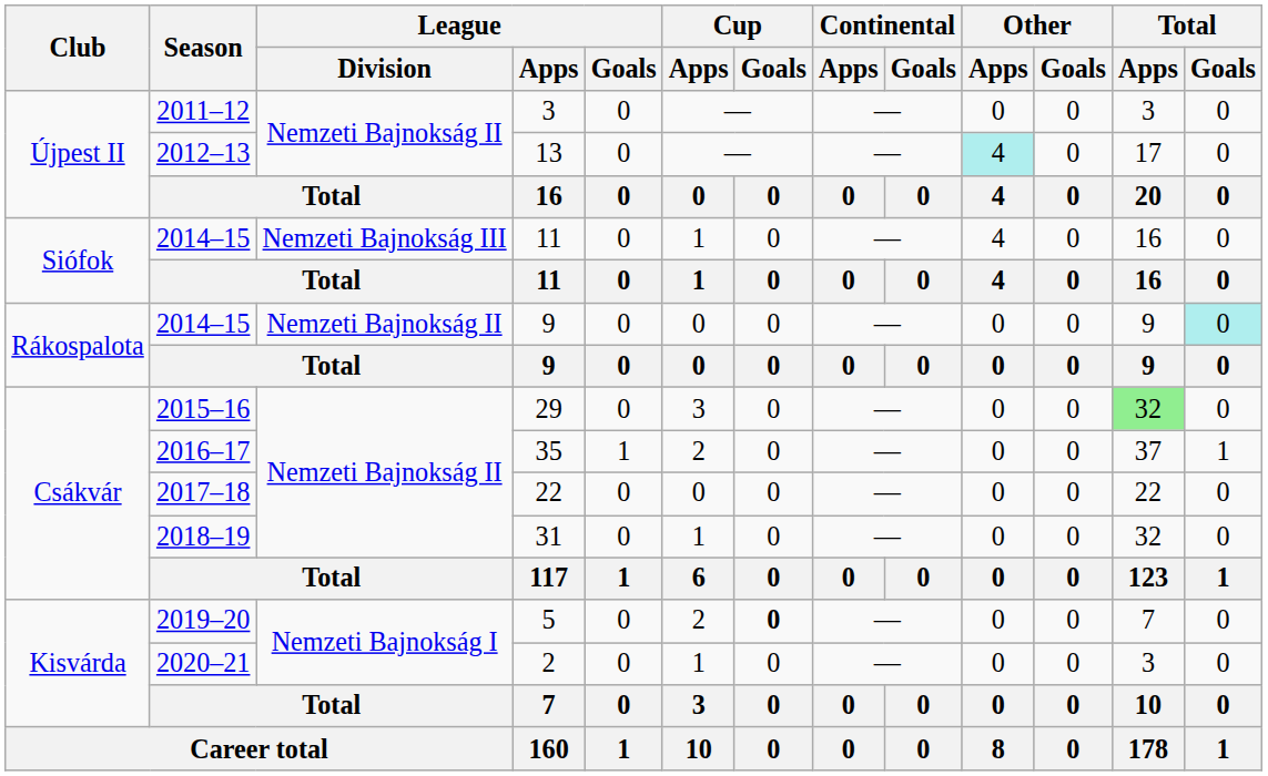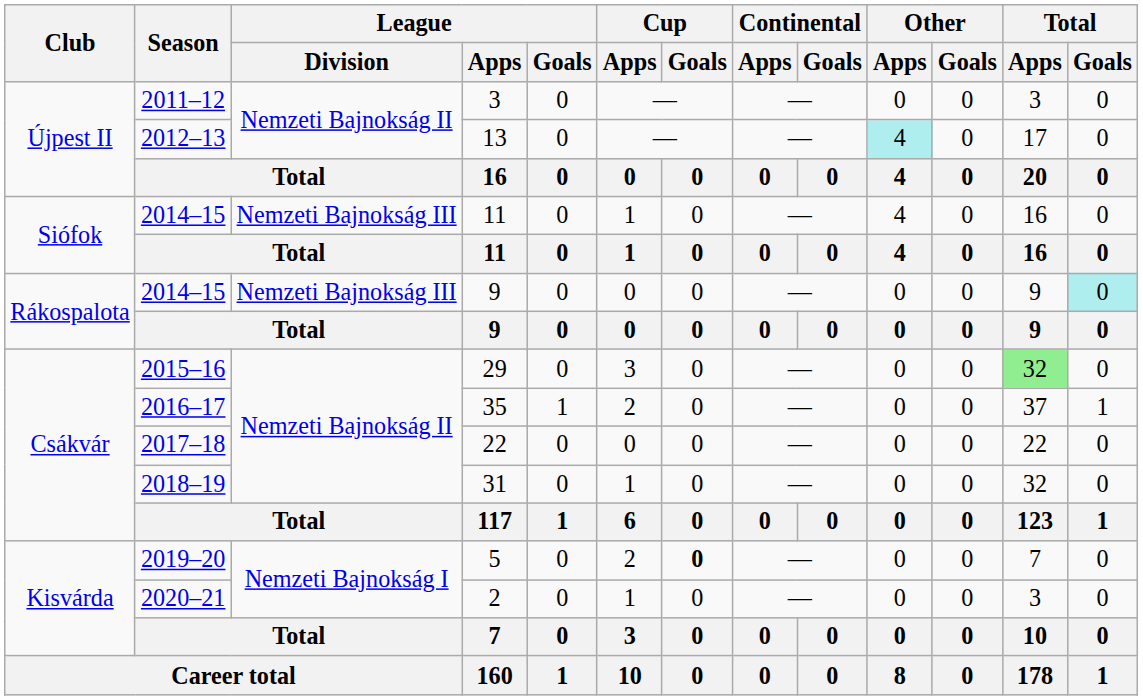 <table class="wikitable" style="text-align:center">
 <tr>
 <th rowspan="2">Club</th>
 <th rowspan="2">Season</th>
 <th colspan="3">League</th>
 <th colspan="2">Cup</th>
 <th colspan="2">Continental</th>
 <th colspan="2">Other</th>
 <th colspan="2">Total</th>
 </tr>
 <tr>
 <th>Division</th>
 <th>Apps</th>
 <th>Goals</th>
 <th>Apps</th>
 <th>Goals</th>
 <th>Apps</th>
 <th>Goals</th>
 <th>Apps</th>
 <th>Goals</th>
 <th>Apps</th>
 <th>Goals</th>
 </tr>
 <tr>
 <td rowspan="3"><a href='#'>Újpest II</a></td>
 <td><a href='#'>2011–12</a></td>
 <td rowspan="2"><a href='#'>Nemzeti Bajnokság II</a></td>
 <td>3</td>
 <td>0</td>
 <td colspan="2">—</td>
 <td colspan="2">—</td>
 <td>0</td>
 <td>0</td>
 <td>3</td>
 <td>0</td>
 </tr>
 <tr>
 <td><a href='#'>2012–13</a></td>
 <td>13</td>
 <td>0</td>
 <td colspan="2">—</td>
 <td colspan="2">—</td>
 <td style="background: paleturquoise;">4</td>
 <td>0</td>
 <td>17</td>
 <td>0</td>
 </tr>
 <tr>
 <th colspan="2">Total</th>
 <th>16</th>
 <th>0</th>
 <th>0</th>
 <th>0</th>
 <th>0</th>
 <th>0</th>
 <th>4</th>
 <th>0</th>
 <th>20</th>
 <th>0</th>
 </tr>
 <tr>
 <td rowspan="2"><a href='#'>Siófok</a></td>
 <td><a href='#'>2014–15</a></td>
 <td><a href='#'>Nemzeti Bajnokság III</a></td>
 <td>11</td>
 <td>0</td>
 <td>1</td>
 <td>0</td>
 <td colspan="2">—</td>
 <td>4</td>
 <td>0</td>
 <td>16</td>
 <td>0</td>
 </tr>
 <tr>
 <th colspan="2">Total</th>
 <th>11</th>
 <th>0</th>
 <th>1</th>
 <th>0</th>
 <th>0</th>
 <th>0</th>
 <th>4</th>
 <th>0</th>
 <th>16</th>
 <th>0</th>
 </tr>
 <tr>
 <td rowspan="2"><a href='#'>Rákospalota</a></td>
 <td><a href='#'>2014–15</a></td>
-<td><a href='#'>Nemzeti Bajnokság II</a></td>
+<td><a href='#'>Nemzeti Bajnokság III</a></td>
 <td>9</td>
 <td>0</td>
 <td>0</td>
 <td>0</td>
 <td colspan="2">—</td>
 <td>0</td>
 <td>0</td>
 <td>9</td>
 <td style="background: paleturquoise;">0</td>
 </tr>
 <tr>
 <th colspan="2">Total</th>
 <th>9</th>
 <th>0</th>
 <th>0</th>
 <th>0</th>
 <th>0</th>
 <th>0</th>
 <th>0</th>
 <th>0</th>
 <th>9</th>
 <th>0</th>
 </tr>
 <tr>
 <td rowspan="5"><a href='#'>Csákvár</a></td>
 <td><a href='#'>2015–16</a></td>
 <td rowspan="4"><a href='#'>Nemzeti Bajnokság II</a></td>
 <td>29</td>
 <td>0</td>
 <td>3</td>
 <td>0</td>
 <td colspan="2">—</td>
 <td>0</td>
 <td>0</td>
 <td style="background: lightgreen;">32</td>
 <td>0</td>
 </tr>
 <tr>
 <td><a href='#'>2016–17</a></td>
 <td>35</td>
 <td>1</td>
 <td>2</td>
 <td>0</td>
 <td colspan="2">—</td>
 <td>0</td>
 <td>0</td>
 <td>37</td>
 <td>1</td>
 </tr>
 <tr>
 <td><a href='#'>2017–18</a></td>
 <td>22</td>
 <td>0</td>
 <td>0</td>
 <td>0</td>
 <td colspan="2">—</td>
 <td>0</td>
 <td>0</td>
 <td>22</td>
 <td>0</td>
 </tr>
 <tr>
 <td><a href='#'>2018–19</a></td>
 <td>31</td>
 <td>0</td>
 <td>1</td>
 <td>0</td>
 <td colspan="2">—</td>
 <td>0</td>
 <td>0</td>
 <td>32</td>
 <td>0</td>
 </tr>
 <tr>
 <th colspan="2">Total</th>
 <th>117</th>
 <th>1</th>
 <th>6</th>
 <th>0</th>
 <th>0</th>
 <th>0</th>
 <th>0</th>
 <th>0</th>
 <th>123</th>
 <th>1</th>
 </tr>
 <tr>
 <td rowspan="3"><a href='#'>Kisvárda</a></td>
 <td><a href='#'>2019–20</a></td>
 <td rowspan="2"><a href='#'>Nemzeti Bajnokság I</a></td>
 <td>5</td>
 <td>0</td>
 <td>2</td>
 <td><strong>0</strong></td>
 <td colspan="2">—</td>
 <td>0</td>
 <td>0</td>
 <td>7</td>
 <td>0</td>
 </tr>
 <tr>
 <td><a href='#'>2020–21</a></td>
 <td>2</td>
 <td>0</td>
 <td>1</td>
 <td>0</td>
 <td colspan="2">—</td>
 <td>0</td>
 <td>0</td>
 <td>3</td>
 <td>0</td>
 </tr>
 <tr>
 <th colspan="2">Total</th>
 <th>7</th>
 <th>0</th>
 <th>3</th>
 <th>0</th>
 <th>0</th>
 <th>0</th>
 <th>0</th>
 <th>0</th>
 <th>10</th>
 <th>0</th>
 </tr>
 <tr>
 <th colspan="3">Career total</th>
 <th>160</th>
 <th>1</th>
 <th>10</th>
 <th>0</th>
 <th>0</th>
 <th>0</th>
 <th>8</th>
 <th>0</th>
 <th>178</th>
 <th>1</th>
 </tr>
 </table>
